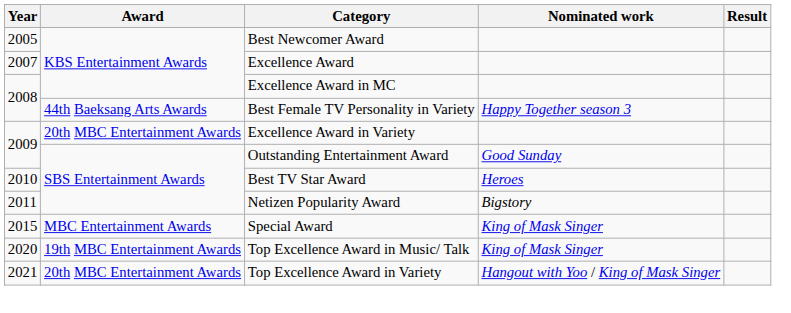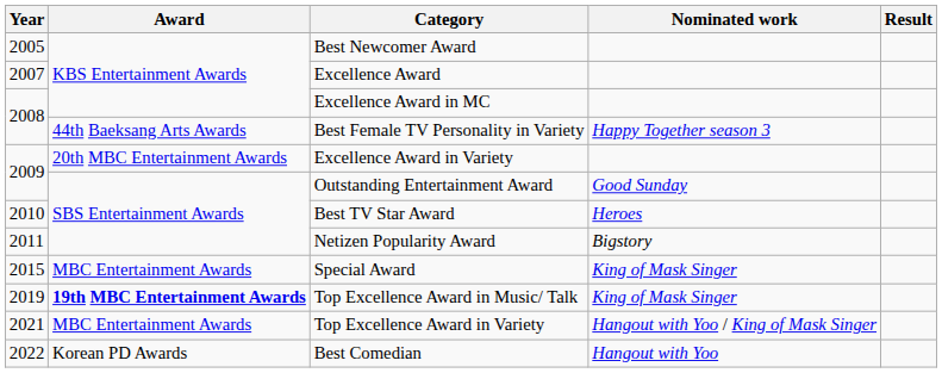 <table class="wikitable">
 <tr>
 <th>Year</th>
 <th>Award</th>
 <th>Category</th>
 <th>Nominated work</th>
 <th>Result</th>
 </tr>
 <tr>
 <td>2005</td>
 <td rowspan=3><a href='#'>KBS Entertainment Awards</a></td>
 <td>Best Newcomer Award</td>
 <td></td>
 <td></td>
 </tr>
 <tr>
 <td>2007</td>
 <td>Excellence Award</td>
 <td></td>
 <td></td>
 </tr>
 <tr>
 <td rowspan=2>2008</td>
 <td>Excellence Award in MC</td>
 <td></td>
 <td></td>
 </tr>
 <tr>
 <td><a href='#'>44th</a> <a href='#'>Baeksang Arts Awards</a></td>
 <td>Best Female TV Personality in Variety</td>
 <td><em><a href='#'>Happy Together season 3</a></em></td>
 <td></td>
 </tr>
 <tr>
 <td rowspan=2>2009</td>
 <td><a href='#'>20th</a> <a href='#'>MBC Entertainment Awards</a></td>
 <td>Excellence Award in Variety</td>
 <td></td>
 <td></td>
 </tr>
 <tr>
 <td rowspan=3><a href='#'>SBS Entertainment Awards</a></td>
 <td>Outstanding Entertainment Award</td>
 <td><em><a href='#'>Good Sunday</a></em></td>
 <td></td>
 </tr>
 <tr>
 <td>2010</td>
 <td>Best TV Star Award</td>
 <td><em><a href='#'>Heroes</a></em></td>
 <td></td>
 </tr>
 <tr>
 <td>2011</td>
 <td>Netizen Popularity Award</td>
 <td><em>Bigstory</em></td>
 <td></td>
 </tr>
 <tr>
 <td>2015</td>
 <td><a href='#'>MBC Entertainment Awards</a></td>
 <td>Special Award</td>
 <td><em><a href='#'>King of Mask Singer</a></em></td>
 <td></td>
 </tr>
 <tr>
-<td>2020</td>
-<td><a href='#'>19th</a> <a href='#'>MBC Entertainment Awards</a></td>
+<td>2019</td>
+<td><strong><a href='#'>19th</a> <a href='#'>MBC Entertainment Awards</a></strong></td>
 <td>Top Excellence Award in Music/ Talk</td>
 <td><em><a href='#'>King of Mask Singer</a></em></td>
 <td></td>
 </tr>
 <tr>
 <td>2021</td>
-<td><a href='#'>20th</a> <a href='#'>MBC Entertainment Awards</a></td>
+<td><a href='#'>MBC Entertainment Awards</a></td>
 <td>Top Excellence Award in Variety</td>
 <td><em><a href='#'>Hangout with Yoo</a></em> / <em><a href='#'>King of Mask Singer</a></em></td>
 <td></td>
 </tr>
+<tr>
+<td>2022</td>
+<td>Korean PD Awards</td>
+<td>Best Comedian</td>
+<td><em><a href='#'>Hangout with Yoo</a></em></td>
+<td></td>
+</tr>
 </table>
